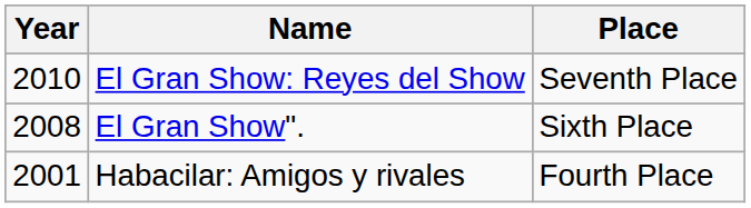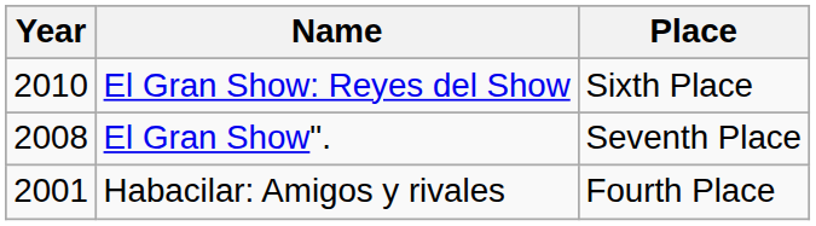 <table class="wikitable">
 <tr>
 <th>Year</th>
 <th>Name</th>
 <th>Place</th>
 </tr>
 <tr>
 <td>2010</td>
 <td><a href='#'>El Gran Show: Reyes del Show</a></td>
-<td>Seventh Place</td>
+<td>Sixth Place</td>
 </tr>
 <tr>
 <td>2008</td>
 <td><a href='#'>El Gran Show</a>".</td>
-<td>Sixth Place</td>
+<td>Seventh Place</td>
 </tr>
 <tr>
 <td>2001</td>
 <td>Habacilar: Amigos y rivales</td>
 <td>Fourth Place</td>
 </tr>
 </table>
